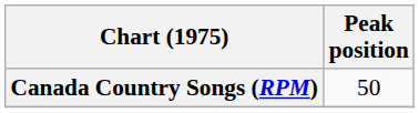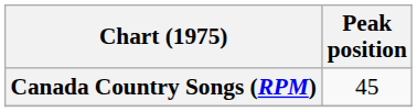 <table class="wikitable sortable plainrowheaders" style="text-align:center">
 <tr>
 <th scope="col">Chart (1975)</th>
 <th scope="col">Peak<br> position</th>
 </tr>
 <tr>
 <th scope="row">Canada Country Songs (<em><a href='#'>RPM</a></em>)</th>
-<td>50</td>
+<td>45</td>
 </tr>
 <tr>
 </tr>
 <tr>
 </tr>
 </table>
